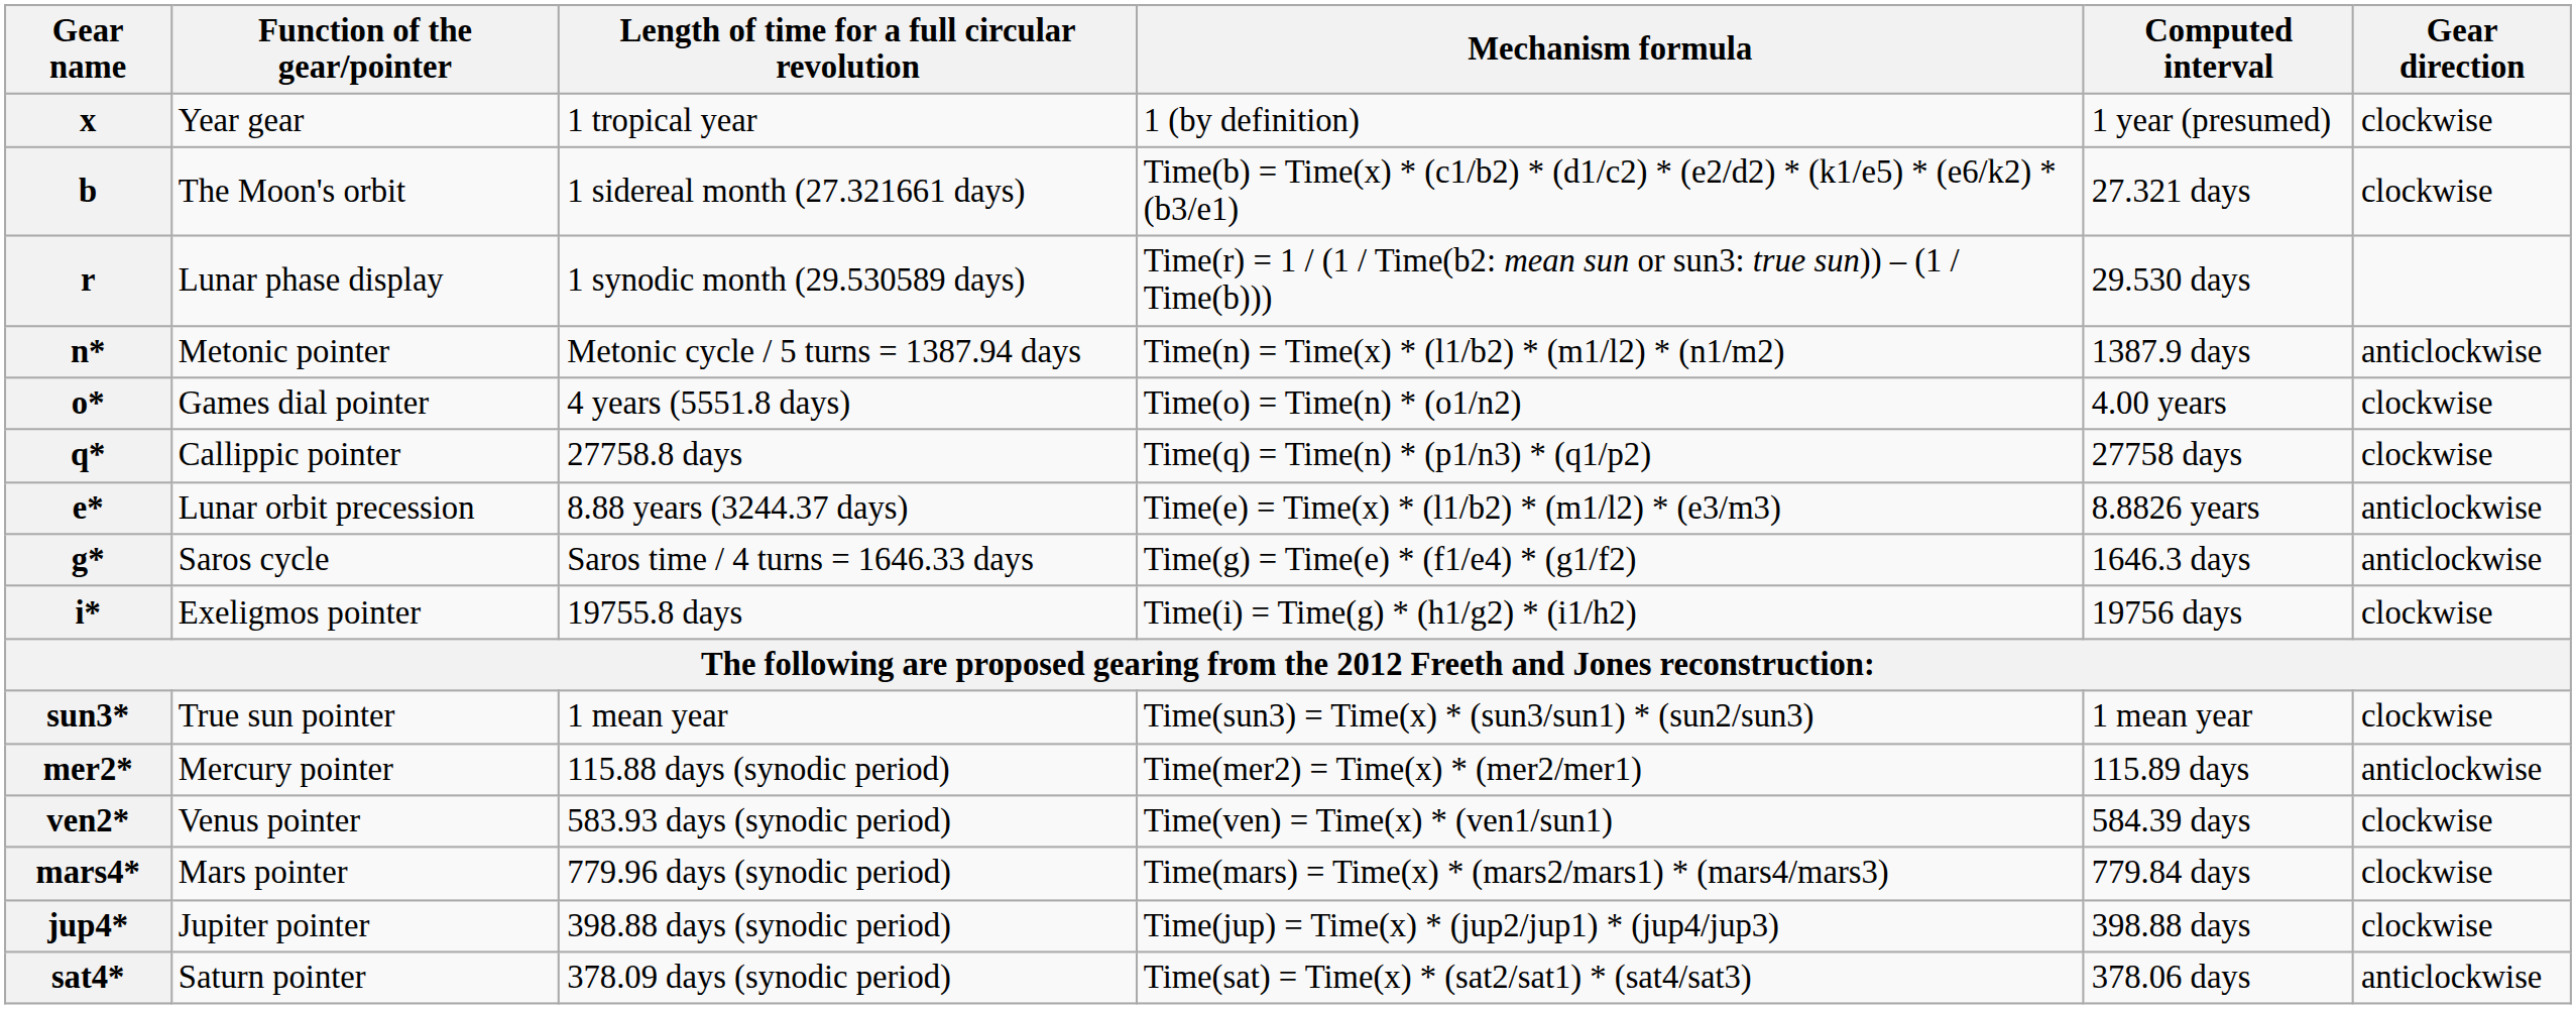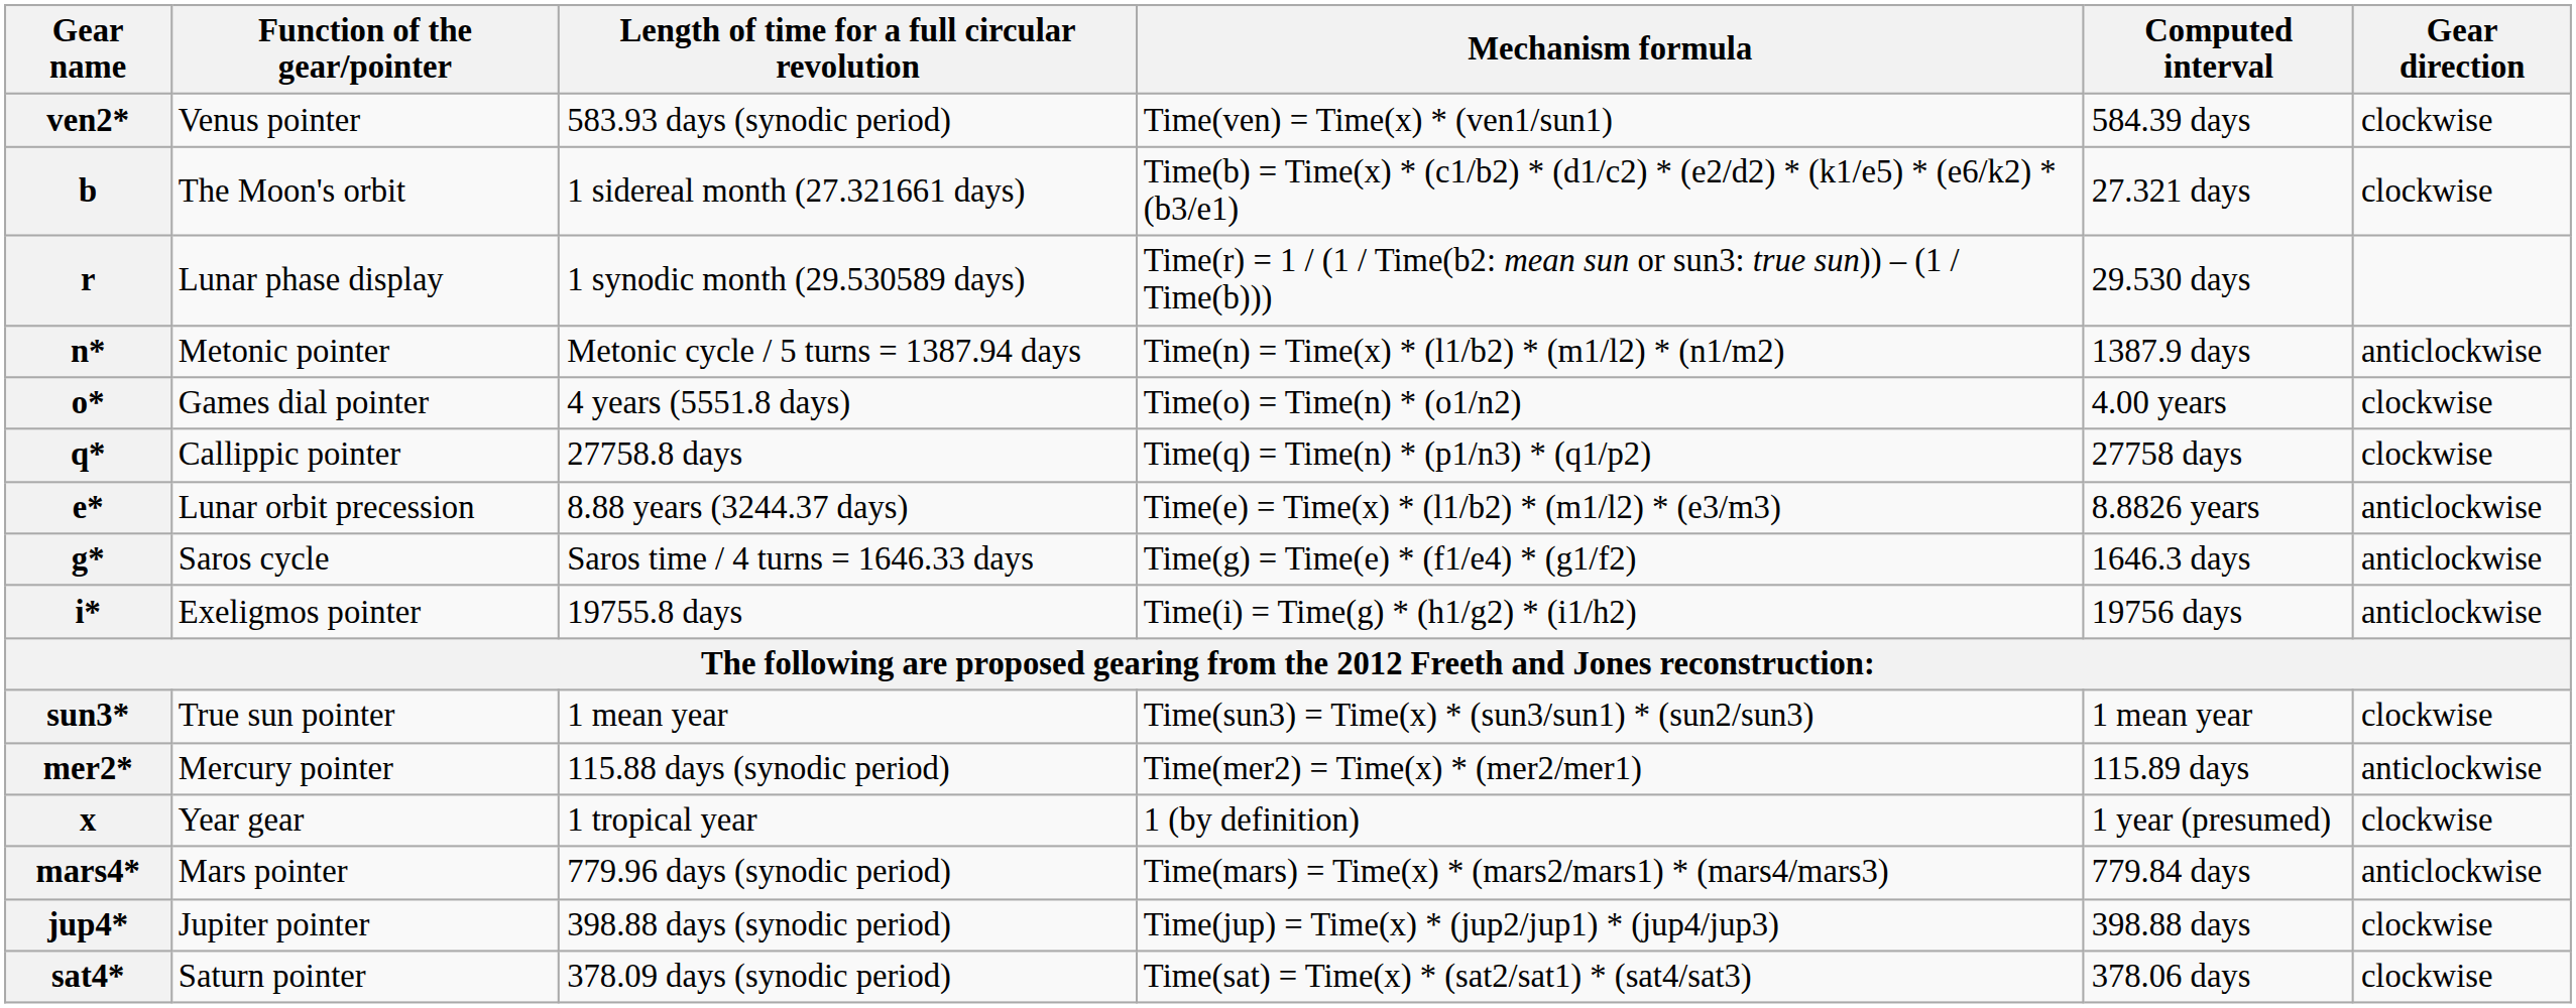 <table class="wikitable">
 <tr>
 <th>Gear name</th>
 <th>Function of the gear/pointer</th>
 <th>Length of time for a full circular revolution</th>
 <th>Mechanism formula</th>
 <th>Computed interval</th>
 <th>Gear direction</th>
 </tr>
 <tr>
-<th>x</th>
-<td>Year gear</td>
-<td>1 tropical year</td>
-<td>1 (by definition)</td>
-<td>1 year (presumed)</td>
+<th>ven2*</th>
+<td>Venus pointer</td>
+<td>583.93 days (synodic period)</td>
+<td>Time(ven) = Time(x) * (ven1/sun1)</td>
+<td>584.39 days</td>
 <td>clockwise</td>
 </tr>
 <tr>
 <th>b</th>
 <td>The Moon's orbit</td>
 <td>1 sidereal month (27.321661 days)</td>
 <td>Time(b) = Time(x) * (c1/b2) * (d1/c2) * (e2/d2) * (k1/e5) * (e6/k2) * (b3/e1)</td>
 <td>27.321 days</td>
 <td>clockwise</td>
 </tr>
 <tr>
 <th>r</th>
 <td>Lunar phase display</td>
 <td>1 synodic month (29.530589 days)</td>
 <td>Time(r) = 1 / (1 / Time(b2: <em>mean sun</em> or sun3: <em>true sun</em>)) – (1 / Time(b)))</td>
 <td>29.530 days</td>
 <td></td>
 </tr>
 <tr>
 <th>n*</th>
 <td>Metonic pointer</td>
 <td>Metonic cycle / 5 turns = 1387.94 days</td>
 <td>Time(n) = Time(x) * (l1/b2) * (m1/l2) * (n1/m2)</td>
 <td>1387.9 days</td>
 <td>anticlockwise</td>
 </tr>
 <tr>
 <th>o*</th>
 <td>Games dial pointer</td>
 <td>4 years (5551.8 days)</td>
 <td>Time(o) = Time(n) * (o1/n2)</td>
 <td>4.00 years</td>
 <td>clockwise</td>
 </tr>
 <tr>
 <th>q*</th>
 <td>Callippic pointer</td>
 <td>27758.8 days</td>
 <td>Time(q) = Time(n) * (p1/n3) * (q1/p2)</td>
 <td>27758 days</td>
 <td>clockwise</td>
 </tr>
 <tr>
 <th>e*</th>
 <td>Lunar orbit precession</td>
 <td>8.88 years (3244.37 days)</td>
 <td>Time(e) = Time(x) * (l1/b2) * (m1/l2) * (e3/m3)</td>
 <td>8.8826 years</td>
 <td>anticlockwise</td>
 </tr>
 <tr>
 <th>g*</th>
 <td>Saros cycle</td>
 <td>Saros time / 4 turns = 1646.33 days</td>
 <td>Time(g) = Time(e) * (f1/e4) * (g1/f2)</td>
 <td>1646.3 days</td>
 <td>anticlockwise</td>
 </tr>
 <tr>
 <th>i*</th>
 <td>Exeligmos pointer</td>
 <td>19755.8 days</td>
 <td>Time(i) = Time(g) * (h1/g2) * (i1/h2)</td>
 <td>19756 days</td>
-<td>clockwise</td>
+<td>anticlockwise</td>
 </tr>
 <tr>
 <th colspan="6" style="text-align: center;">The following are proposed gearing from the 2012 Freeth and Jones reconstruction:</th>
 </tr>
 <tr>
 <th>sun3*</th>
 <td>True sun pointer</td>
 <td>1 mean year</td>
 <td>Time(sun3) = Time(x) * (sun3/sun1) * (sun2/sun3)</td>
 <td>1 mean year</td>
 <td>clockwise</td>
 </tr>
 <tr>
 <th>mer2*</th>
 <td>Mercury pointer</td>
 <td>115.88 days (synodic period)</td>
 <td>Time(mer2) = Time(x) * (mer2/mer1)</td>
 <td>115.89 days</td>
 <td>anticlockwise</td>
 </tr>
 <tr>
-<th>ven2*</th>
-<td>Venus pointer</td>
-<td>583.93 days (synodic period)</td>
-<td>Time(ven) = Time(x) * (ven1/sun1)</td>
-<td>584.39 days</td>
+<th>x</th>
+<td>Year gear</td>
+<td>1 tropical year</td>
+<td>1 (by definition)</td>
+<td>1 year (presumed)</td>
 <td>clockwise</td>
 </tr>
 <tr>
 <th>mars4*</th>
 <td>Mars pointer</td>
 <td>779.96 days (synodic period)</td>
 <td>Time(mars) = Time(x) * (mars2/mars1) * (mars4/mars3)</td>
 <td>779.84 days</td>
-<td>clockwise</td>
+<td>anticlockwise</td>
 </tr>
 <tr>
 <th>jup4*</th>
 <td>Jupiter pointer</td>
 <td>398.88 days (synodic period)</td>
 <td>Time(jup) = Time(x) * (jup2/jup1) * (jup4/jup3)</td>
 <td>398.88 days</td>
 <td>clockwise</td>
 </tr>
 <tr>
 <th>sat4*</th>
 <td>Saturn pointer</td>
 <td>378.09 days (synodic period)</td>
 <td>Time(sat) = Time(x) * (sat2/sat1) * (sat4/sat3)</td>
 <td>378.06 days</td>
-<td>anticlockwise</td>
+<td>clockwise</td>
 </tr>
 </table>
